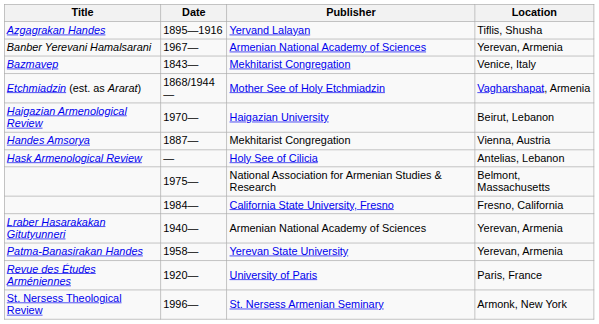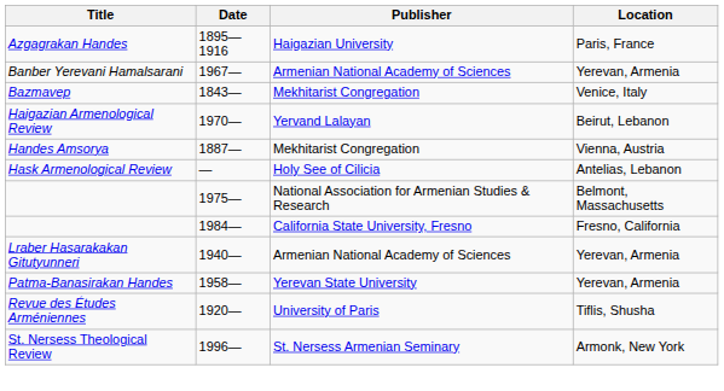 <table class="wikitable sortable">
 <tr>
 <th>Title</th>
 <th>Date</th>
 <th>Publisher</th>
 <th>Location</th>
 </tr>
 <tr>
 <td><em><a href='#'>Azgagrakan Handes</a></em></td>
 <td>1895—1916</td>
-<td><a href='#'>Yervand Lalayan</a></td>
-<td>Tiflis, Shusha</td>
+<td><a href='#'>Haigazian University</a></td>
+<td>Paris, France</td>
 </tr>
 <tr>
 <td><em>Banber Yerevani Hamalsarani</em></td>
 <td>1967—</td>
 <td><a href='#'>Armenian National Academy of Sciences</a></td>
 <td>Yerevan, Armenia</td>
 </tr>
 <tr>
 <td><em><a href='#'>Bazmavep</a></em></td>
 <td>1843—</td>
 <td><a href='#'>Mekhitarist Congregation</a></td>
 <td>Venice, Italy</td>
 </tr>
 <tr>
-<td><em><a href='#'>Etchmiadzin</a></em> (est. as <em>Ararat</em>)</td>
-<td>1868/1944—</td>
-<td><a href='#'>Mother See of Holy Etchmiadzin</a></td>
-<td><a href='#'>Vagharshapat</a>, Armenia</td>
-</tr>
-<tr>
 <td><em><a href='#'>Haigazian Armenological Review</a></em></td>
 <td>1970—</td>
-<td><a href='#'>Haigazian University</a></td>
+<td><a href='#'>Yervand Lalayan</a></td>
 <td>Beirut, Lebanon</td>
 </tr>
 <tr>
 <td><em><a href='#'>Handes Amsorya</a></em></td>
 <td>1887—</td>
 <td>Mekhitarist Congregation</td>
 <td>Vienna, Austria</td>
 </tr>
 <tr>
 <td><em><a href='#'>Hask Armenological Review</a></em></td>
 <td>—</td>
 <td><a href='#'>Holy See of Cilicia</a></td>
 <td>Antelias, Lebanon</td>
 </tr>
 <tr>
 <td><em></em></td>
 <td>1975—</td>
 <td>National Association for Armenian Studies & Research</td>
 <td>Belmont, Massachusetts</td>
 </tr>
 <tr>
 <td><em></em></td>
 <td>1984—</td>
 <td><a href='#'>California State University, Fresno</a></td>
 <td>Fresno, California</td>
 </tr>
 <tr>
 <td><em><a href='#'>Lraber Hasarakakan Gitutyunneri</a></em></td>
 <td>1940—</td>
 <td>Armenian National Academy of Sciences</td>
 <td>Yerevan, Armenia</td>
 </tr>
 <tr>
 <td><em><a href='#'>Patma-Banasirakan Handes</a></em></td>
 <td>1958—</td>
 <td><a href='#'>Yerevan State University</a></td>
 <td>Yerevan, Armenia</td>
 </tr>
 <tr>
 <td><em><a href='#'>Revue des Études Arméniennes</a></em></td>
 <td>1920—</td>
 <td><a href='#'>University of Paris</a></td>
-<td>Paris, France</td>
+<td>Tiflis, Shusha</td>
 </tr>
 <tr>
 <td><a href='#'>St. Nersess Theological Review</a></td>
 <td>1996—</td>
 <td><a href='#'>St. Nersess Armenian Seminary</a></td>
 <td>Armonk, New York</td>
 </tr>
 </table>
